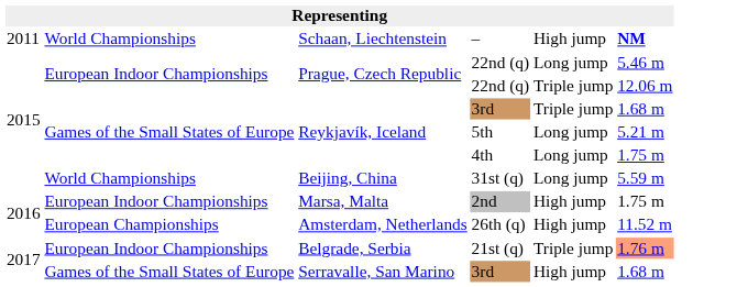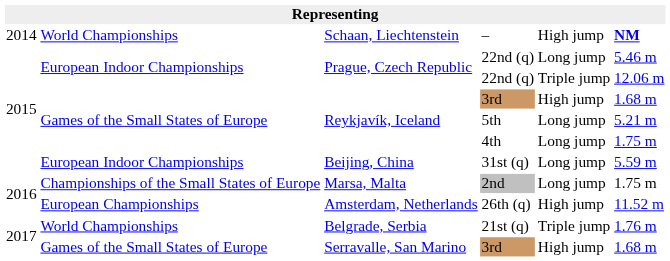 <table>
 <tr>
 <th bgcolor="#eeeeee" colspan="6">Representing </th>
 </tr>
 <tr>
-<td>2011</td>
+<td>2014</td>
 <td><a href='#'>World Championships</a></td>
 <td><a href='#'>Schaan, Liechtenstein</a></td>
 <td>–</td>
 <td>High jump</td>
 <td><strong><a href='#'>NM</a></strong></td>
 </tr>
 <tr>
 <td rowspan=6>2015</td>
 <td rowspan=2><a href='#'>European Indoor Championships</a></td>
 <td rowspan=2><a href='#'>Prague, Czech Republic</a></td>
 <td>22nd (q)</td>
 <td>Long jump</td>
 <td><a href='#'>5.46 m</a></td>
 </tr>
 <tr>
 <td>22nd (q)</td>
 <td>Triple jump</td>
 <td><a href='#'>12.06 m</a></td>
 </tr>
 <tr>
 <td rowspan=3><a href='#'>Games of the Small States of Europe</a></td>
 <td rowspan=3><a href='#'>Reykjavík, Iceland</a></td>
 <td bgcolor=cc9966>3rd</td>
-<td>Triple jump</td>
+<td>High jump</td>
 <td><a href='#'>1.68 m</a></td>
 </tr>
 <tr>
 <td>5th</td>
 <td>Long jump</td>
 <td><a href='#'>5.21 m</a></td>
 </tr>
 <tr>
 <td>4th</td>
 <td>Long jump</td>
 <td><a href='#'>1.75 m</a></td>
 </tr>
 <tr>
-<td><a href='#'>World Championships</a></td>
+<td><a href='#'>European Indoor Championships</a></td>
 <td><a href='#'>Beijing, China</a></td>
 <td>31st (q)</td>
 <td>Long jump</td>
 <td><a href='#'>5.59 m</a></td>
 </tr>
 <tr>
 <td rowspan=2>2016</td>
-<td><a href='#'>European Indoor Championships</a></td>
+<td><a href='#'>Championships of the Small States of Europe</a></td>
 <td><a href='#'>Marsa, Malta</a></td>
 <td bgcolor=silver>2nd</td>
-<td>High jump</td>
+<td>Long jump</td>
 <td>1.75 m</td>
 </tr>
 <tr>
 <td><a href='#'>European Championships</a></td>
 <td><a href='#'>Amsterdam, Netherlands</a></td>
 <td>26th (q)</td>
 <td>High jump</td>
 <td><a href='#'>11.52 m</a></td>
 </tr>
 <tr>
 <td rowspan=2>2017</td>
-<td><a href='#'>European Indoor Championships</a></td>
+<td><a href='#'>World Championships</a></td>
 <td><a href='#'>Belgrade, Serbia</a></td>
 <td>21st (q)</td>
 <td>Triple jump</td>
-<td style="background: lightsalmon;"><a href='#'>1.76 m</a></td>
+<td><a href='#'>1.76 m</a></td>
 </tr>
 <tr>
 <td><a href='#'>Games of the Small States of Europe</a></td>
 <td><a href='#'>Serravalle, San Marino</a></td>
 <td bgcolor=cc9966>3rd</td>
 <td>High jump</td>
 <td><a href='#'>1.68 m</a></td>
 </tr>
 </table>
